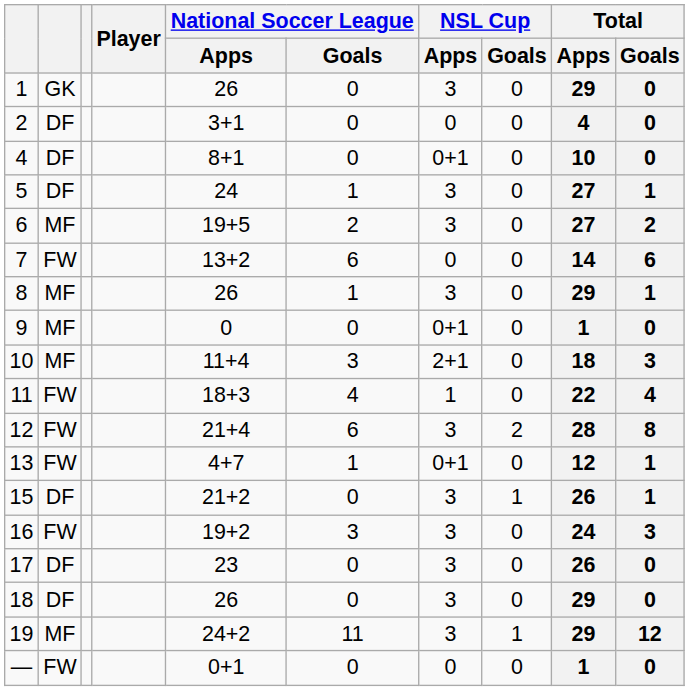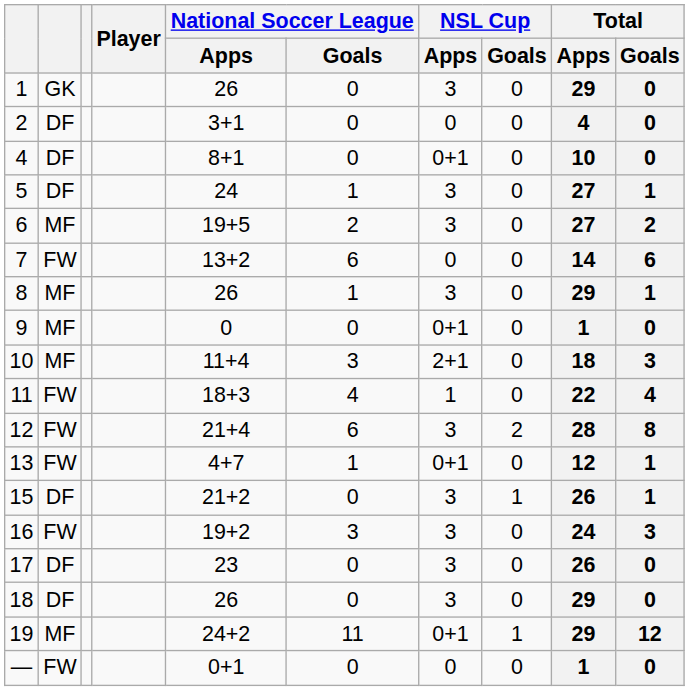 <table class="wikitable sortable" style="text-align:center">
 <tr>
 <th rowspan="2"></th>
 <th rowspan="2"></th>
 <th rowspan="2"></th>
 <th rowspan="2">Player</th>
 <th colspan="2"><a href='#'>National Soccer League</a></th>
 <th colspan="2"><a href='#'>NSL Cup</a></th>
 <th colspan="2">Total</th>
 </tr>
 <tr>
 <th>Apps</th>
 <th>Goals</th>
 <th>Apps</th>
 <th>Goals</th>
 <th>Apps</th>
 <th>Goals</th>
 </tr>
 <tr>
 <td>1</td>
 <td>GK</td>
 <td></td>
 <td align="left"><br></td>
 <td>26</td>
 <td>0<br></td>
 <td>3</td>
 <td>0<br></td>
 <th>29</th>
 <th>0</th>
 </tr>
 <tr>
 <td>2</td>
 <td>DF</td>
 <td></td>
 <td align="left"><br></td>
 <td>3+1</td>
 <td>0<br></td>
 <td>0</td>
 <td>0<br></td>
 <th>4</th>
 <th>0</th>
 </tr>
 <tr>
 <td>4</td>
 <td>DF</td>
 <td></td>
 <td align="left"><br></td>
 <td>8+1</td>
 <td>0<br></td>
 <td>0+1</td>
 <td>0<br></td>
 <th>10</th>
 <th>0</th>
 </tr>
 <tr>
 <td>5</td>
 <td>DF</td>
 <td></td>
 <td align="left"><br></td>
 <td>24</td>
 <td>1<br></td>
 <td>3</td>
 <td>0<br></td>
 <th>27</th>
 <th>1</th>
 </tr>
 <tr>
 <td>6</td>
 <td>MF</td>
 <td></td>
 <td align="left"><br></td>
 <td>19+5</td>
 <td>2<br></td>
 <td>3</td>
 <td>0<br></td>
 <th>27</th>
 <th>2</th>
 </tr>
 <tr>
 <td>7</td>
 <td>FW</td>
 <td></td>
 <td align="left"><br></td>
 <td>13+2</td>
 <td>6<br></td>
 <td>0</td>
 <td>0<br></td>
 <th>14</th>
 <th>6</th>
 </tr>
 <tr>
 <td>8</td>
 <td>MF</td>
 <td></td>
 <td align="left"><br></td>
 <td>26</td>
 <td>1<br></td>
 <td>3</td>
 <td>0<br></td>
 <th>29</th>
 <th>1</th>
 </tr>
 <tr>
 <td>9</td>
 <td>MF</td>
 <td></td>
 <td align="left"><br></td>
 <td>0</td>
 <td>0<br></td>
 <td>0+1</td>
 <td>0<br></td>
 <th>1</th>
 <th>0</th>
 </tr>
 <tr>
 <td>10</td>
 <td>MF</td>
 <td></td>
 <td align="left"><br></td>
 <td>11+4</td>
 <td>3<br></td>
 <td>2+1</td>
 <td>0<br></td>
 <th>18</th>
 <th>3</th>
 </tr>
 <tr>
 <td>11</td>
 <td>FW</td>
 <td></td>
 <td align="left"><br></td>
 <td>18+3</td>
 <td>4<br></td>
 <td>1</td>
 <td>0<br></td>
 <th>22</th>
 <th>4</th>
 </tr>
 <tr>
 <td>12</td>
 <td>FW</td>
 <td></td>
 <td align="left"><br></td>
 <td>21+4</td>
 <td>6<br></td>
 <td>3</td>
 <td>2<br></td>
 <th>28</th>
 <th>8</th>
 </tr>
 <tr>
 <td>13</td>
 <td>FW</td>
 <td></td>
 <td align="left"><br></td>
 <td>4+7</td>
 <td>1<br></td>
 <td>0+1</td>
 <td>0<br></td>
 <th>12</th>
 <th>1</th>
 </tr>
 <tr>
 <td>15</td>
 <td>DF</td>
 <td></td>
 <td align="left"><br></td>
 <td>21+2</td>
 <td>0<br></td>
 <td>3</td>
 <td>1<br></td>
 <th>26</th>
 <th>1</th>
 </tr>
 <tr>
 <td>16</td>
 <td>FW</td>
 <td></td>
 <td align="left"><br></td>
 <td>19+2</td>
 <td>3<br></td>
 <td>3</td>
 <td>0<br></td>
 <th>24</th>
 <th>3</th>
 </tr>
 <tr>
 <td>17</td>
 <td>DF</td>
 <td></td>
 <td align="left"><br></td>
 <td>23</td>
 <td>0<br></td>
 <td>3</td>
 <td>0<br></td>
 <th>26</th>
 <th>0</th>
 </tr>
 <tr>
 <td>18</td>
 <td>DF</td>
 <td></td>
 <td align="left"><br></td>
 <td>26</td>
 <td>0<br></td>
 <td>3</td>
 <td>0<br></td>
 <th>29</th>
 <th>0</th>
 </tr>
 <tr>
 <td>19</td>
 <td>MF</td>
 <td></td>
 <td align="left"><br></td>
 <td>24+2</td>
 <td>11<br></td>
-<td>3</td>
+<td>0+1</td>
 <td>1<br></td>
 <th>29</th>
 <th>12</th>
 </tr>
 <tr>
 <td>—</td>
 <td>FW</td>
 <td></td>
 <td align="left"><br></td>
 <td>0+1</td>
 <td>0<br></td>
 <td>0</td>
 <td>0<br></td>
 <th>1</th>
 <th>0</th>
 </tr>
 </table>
